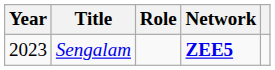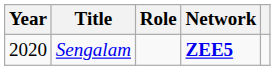 <table class="wikitable">
 <tr>
 <th scope="col">Year</th>
 <th scope="col">Title</th>
 <th scope="col">Role</th>
 <th scope="col">Network</th>
 <th scope="col" class="unsortable"></th>
 </tr>
 <tr>
-<td>2023</td>
+<td>2020</td>
 <td><em><a href='#'>Sengalam</a></em></td>
 <td></td>
 <td><strong><a href='#'>ZEE5</a></strong></td>
 <td></td>
 </tr>
 </table>
